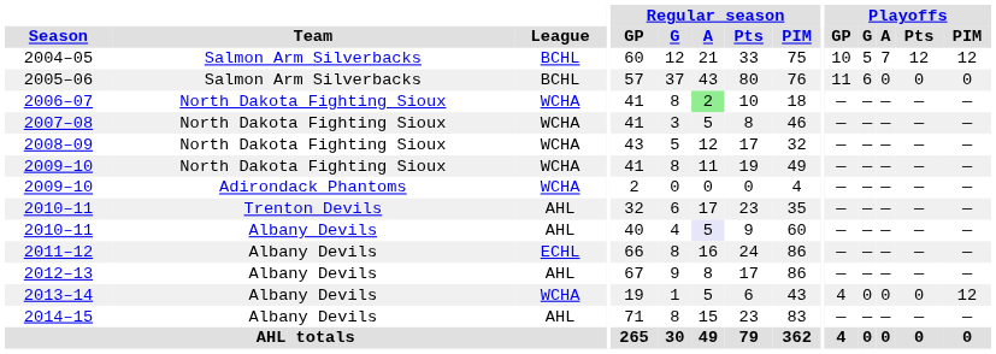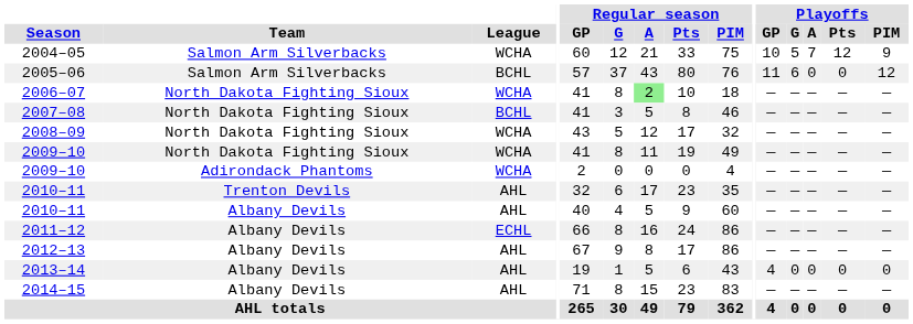 <table border="0" cellpadding="1" cellspacing="0" style="text-align:center; width:60em">
 <tr bgcolor="#e0e0e0">
 <th colspan="3" bgcolor="#ffffff"></th>
 <th rowspan="99" bgcolor="#ffffff"></th>
 <th colspan="5"><a href='#'>Regular season</a></th>
 <th rowspan="99" bgcolor="#ffffff"></th>
 <th colspan="5"><a href='#'>Playoffs</a></th>
 </tr>
 <tr bgcolor="#e0e0e0">
 <th><a href='#'>Season</a></th>
 <th>Team</th>
 <th>League</th>
 <th>GP</th>
 <th><a href='#'>G</a></th>
 <th><a href='#'>A</a></th>
 <th><a href='#'>Pts</a></th>
 <th><a href='#'>PIM</a></th>
 <th>GP</th>
 <th>G</th>
 <th>A</th>
 <th>Pts</th>
 <th>PIM</th>
 </tr>
 <tr ALIGN="center">
 <td>2004–05</td>
 <td><a href='#'>Salmon Arm Silverbacks</a></td>
-<td><a href='#'>BCHL</a></td>
+<td>WCHA</td>
 <td>60</td>
 <td>12</td>
 <td>21</td>
 <td>33</td>
 <td>75</td>
 <td>10</td>
 <td>5</td>
 <td>7</td>
 <td>12</td>
-<td>12</td>
+<td>9</td>
 </tr>
 <tr ALIGN="center" bgcolor="#f0f0f0">
 <td>2005–06</td>
 <td>Salmon Arm Silverbacks</td>
 <td>BCHL</td>
 <td>57</td>
 <td>37</td>
 <td>43</td>
 <td>80</td>
 <td>76</td>
 <td>11</td>
 <td>6</td>
 <td>0</td>
 <td>0</td>
-<td>0</td>
+<td>12</td>
 </tr>
 <tr ALIGN="center">
 <td><a href='#'>2006–07</a></td>
 <td><a href='#'>North Dakota Fighting Sioux</a></td>
 <td><a href='#'>WCHA</a></td>
 <td>41</td>
 <td>8</td>
 <td style="background: lightgreen;">2</td>
 <td>10</td>
 <td>18</td>
 <td>—</td>
 <td>—</td>
 <td>—</td>
 <td>—</td>
 <td>—</td>
 </tr>
 <tr ALIGN="center" bgcolor="#f0f0f0">
 <td><a href='#'>2007–08</a></td>
 <td>North Dakota Fighting Sioux</td>
-<td>WCHA</td>
+<td><a href='#'>BCHL</a></td>
 <td>41</td>
 <td>3</td>
 <td>5</td>
 <td>8</td>
 <td>46</td>
 <td>—</td>
 <td>—</td>
 <td>—</td>
 <td>—</td>
 <td>—</td>
 </tr>
 <tr ALIGN="center">
 <td><a href='#'>2008–09</a></td>
 <td>North Dakota Fighting Sioux</td>
 <td>WCHA</td>
 <td>43</td>
 <td>5</td>
 <td>12</td>
 <td>17</td>
 <td>32</td>
 <td>—</td>
 <td>—</td>
 <td>—</td>
 <td>—</td>
 <td>—</td>
 </tr>
 <tr ALIGN="center" bgcolor="#f0f0f0">
 <td><a href='#'>2009–10</a></td>
 <td>North Dakota Fighting Sioux</td>
 <td>WCHA</td>
 <td>41</td>
 <td>8</td>
 <td>11</td>
 <td>19</td>
 <td>49</td>
 <td>—</td>
 <td>—</td>
 <td>—</td>
 <td>—</td>
 <td>—</td>
 </tr>
 <tr ALIGN="center">
 <td><a href='#'>2009–10</a></td>
 <td><a href='#'>Adirondack Phantoms</a></td>
 <td><a href='#'>WCHA</a></td>
 <td>2</td>
 <td>0</td>
 <td>0</td>
 <td>0</td>
 <td>4</td>
 <td>—</td>
 <td>—</td>
 <td>—</td>
 <td>—</td>
 <td>—</td>
 </tr>
 <tr ALIGN="center" bgcolor="#f0f0f0">
 <td><a href='#'>2010–11</a></td>
 <td><a href='#'>Trenton Devils</a></td>
 <td>AHL</td>
 <td>32</td>
 <td>6</td>
 <td>17</td>
 <td>23</td>
 <td>35</td>
 <td>—</td>
 <td>—</td>
 <td>—</td>
 <td>—</td>
 <td>—</td>
 </tr>
 <tr ALIGN="center">
 <td><a href='#'>2010–11</a></td>
 <td><a href='#'>Albany Devils</a></td>
 <td>AHL</td>
 <td>40</td>
 <td>4</td>
-<td style="background: lavender;">5</td>
+<td>5</td>
 <td>9</td>
 <td>60</td>
 <td>—</td>
 <td>—</td>
 <td>—</td>
 <td>—</td>
 <td>—</td>
 </tr>
 <tr ALIGN="center" bgcolor="#f0f0f0">
 <td><a href='#'>2011–12</a></td>
 <td>Albany Devils</td>
 <td><a href='#'>ECHL</a></td>
 <td>66</td>
 <td>8</td>
 <td>16</td>
 <td>24</td>
 <td>86</td>
 <td>—</td>
 <td>—</td>
 <td>—</td>
 <td>—</td>
 <td>—</td>
 </tr>
 <tr ALIGN="center">
 <td><a href='#'>2012–13</a></td>
 <td>Albany Devils</td>
 <td>AHL</td>
 <td>67</td>
 <td>9</td>
 <td>8</td>
 <td>17</td>
 <td>86</td>
 <td>—</td>
 <td>—</td>
 <td>—</td>
 <td>—</td>
 <td>—</td>
 </tr>
 <tr ALIGN="center" bgcolor="#f0f0f0">
 <td><a href='#'>2013–14</a></td>
 <td>Albany Devils</td>
-<td><a href='#'>WCHA</a></td>
+<td>AHL</td>
 <td>19</td>
 <td>1</td>
 <td>5</td>
 <td>6</td>
 <td>43</td>
 <td>4</td>
 <td>0</td>
 <td>0</td>
 <td>0</td>
-<td>12</td>
+<td>0</td>
 </tr>
 <tr ALIGN="center">
 <td><a href='#'>2014–15</a></td>
 <td>Albany Devils</td>
 <td>AHL</td>
 <td>71</td>
 <td>8</td>
 <td>15</td>
 <td>23</td>
 <td>83</td>
 <td>—</td>
 <td>—</td>
 <td>—</td>
 <td>—</td>
 <td>—</td>
 </tr>
 <tr bgcolor="#e0e0e0">
 <th colspan="3">AHL totals</th>
 <th>265</th>
 <th>30</th>
 <th>49</th>
 <th>79</th>
 <th>362</th>
 <th>4</th>
 <th>0</th>
 <th>0</th>
 <th>0</th>
 <th>0</th>
 </tr>
 </table>
